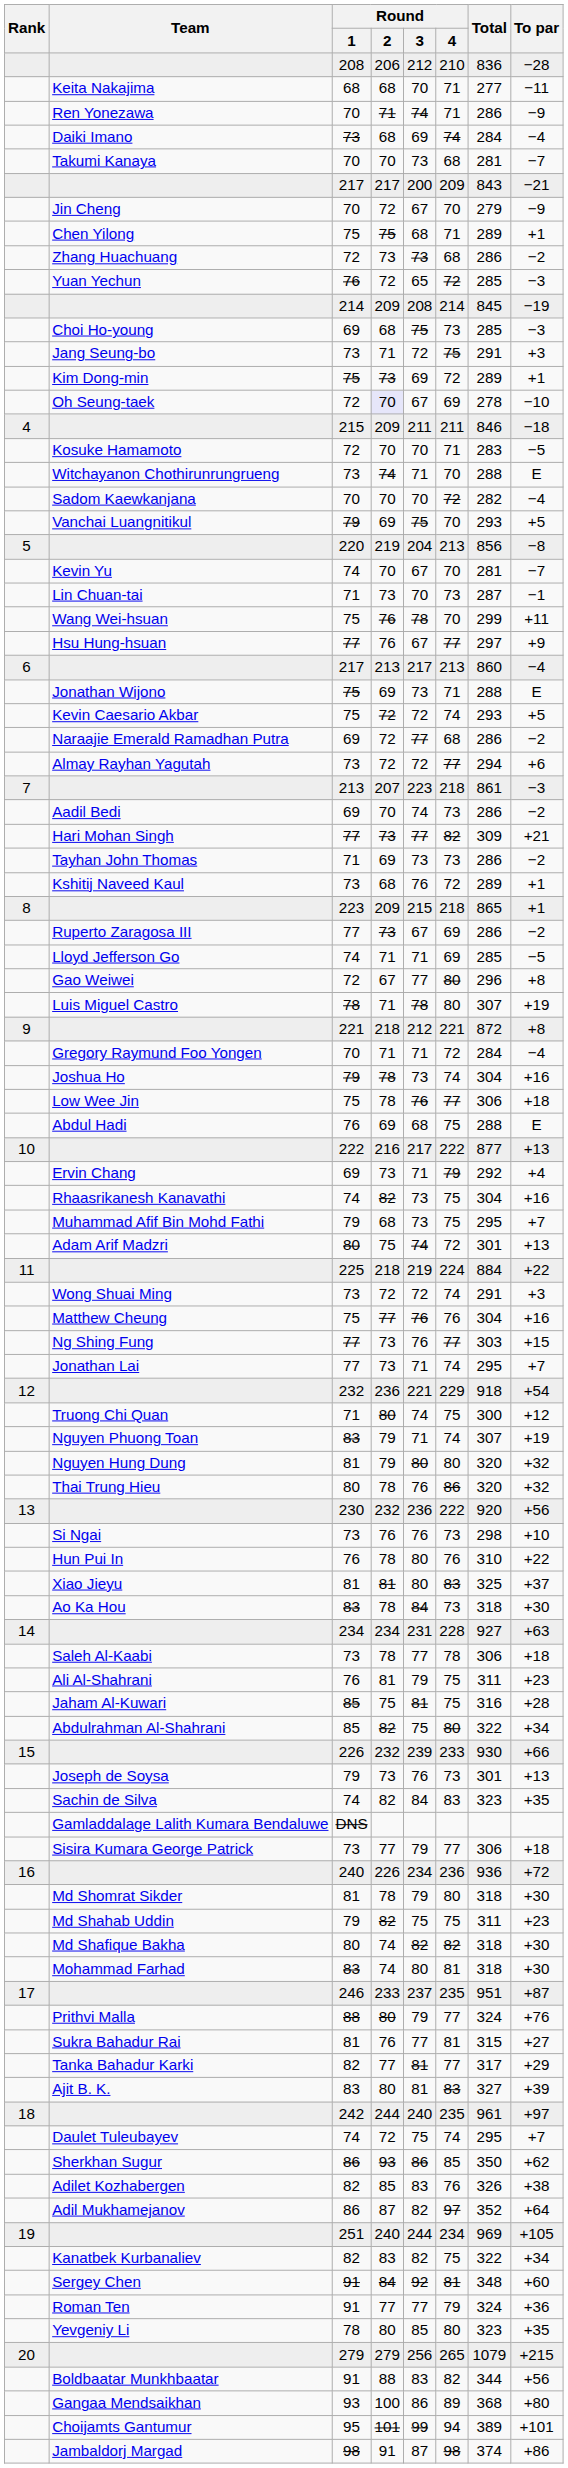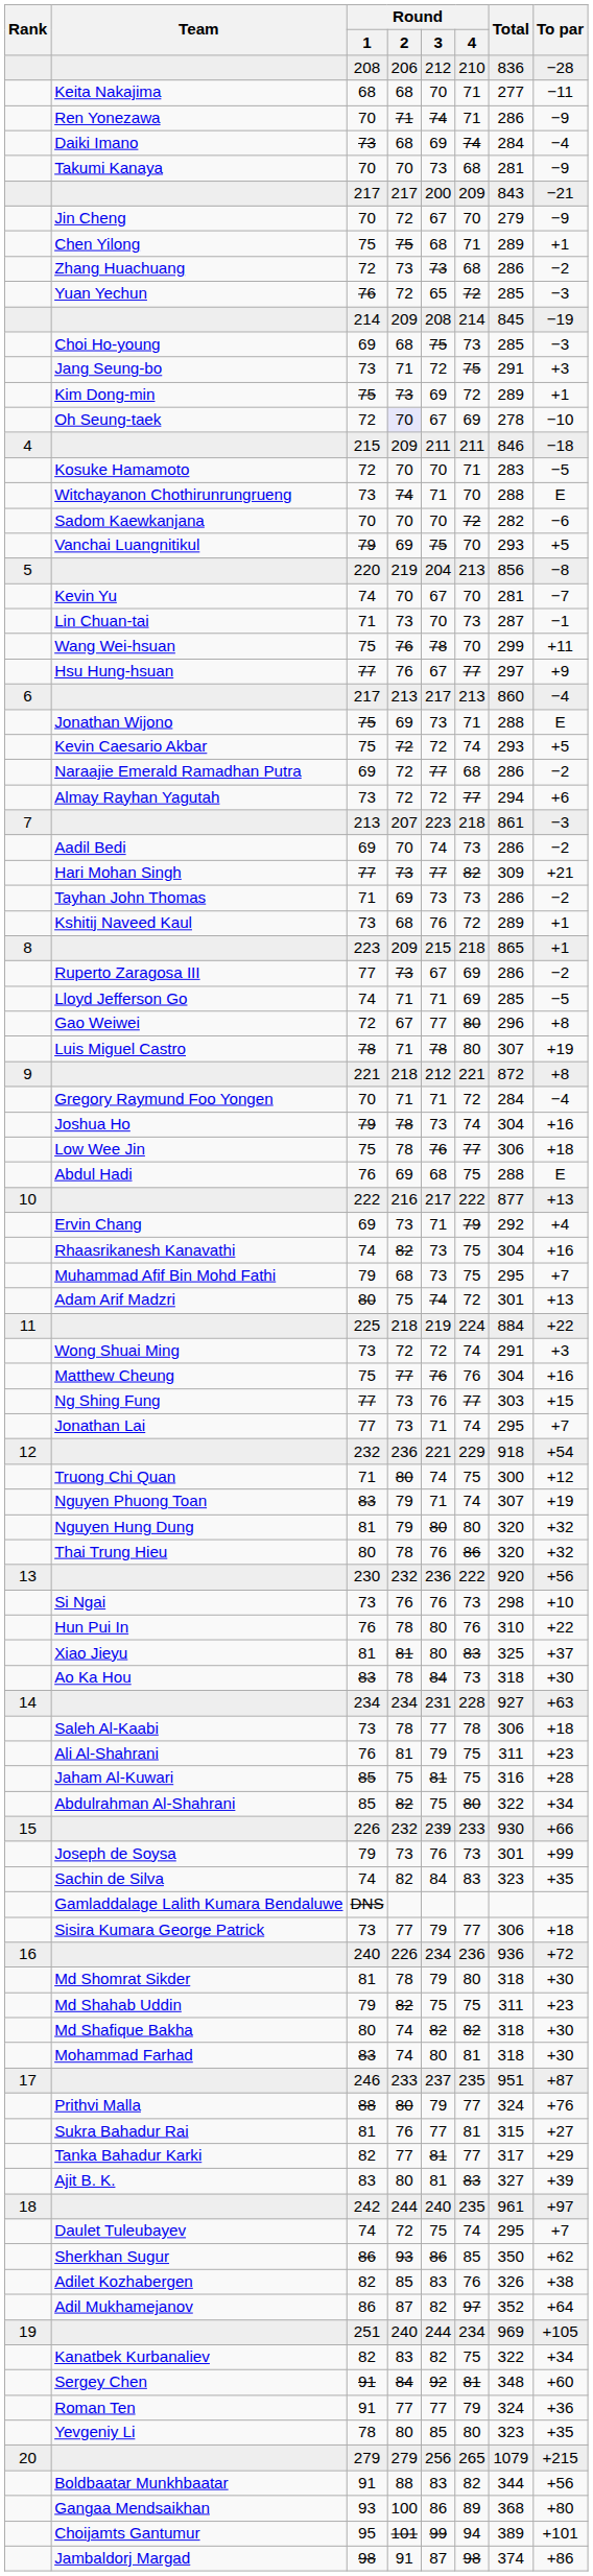 <table class=wikitable style="text-align:center">
 <tr>
 <th rowspan="2">Rank</th>
 <th rowspan="2">Team</th>
 <th colspan="4">Round</th>
 <th rowspan="2">Total</th>
 <th rowspan="2">To par</th>
 </tr>
 <tr>
 <th>1</th>
 <th>2</th>
 <th>3</th>
 <th>4</th>
 </tr>
 <tr style="background:#eeeeee;">
 <td></td>
 <td align=left></td>
 <td>208</td>
 <td>206</td>
 <td>212</td>
 <td>210</td>
 <td>836</td>
 <td>−28</td>
 </tr>
 <tr>
 <td></td>
 <td align=left><a href='#'>Keita Nakajima</a></td>
 <td>68</td>
 <td>68</td>
 <td>70</td>
 <td>71</td>
 <td>277</td>
 <td>−11</td>
 </tr>
 <tr>
 <td></td>
 <td align=left><a href='#'>Ren Yonezawa</a></td>
 <td>70</td>
 <td><s>71</s></td>
 <td><s>74</s></td>
 <td>71</td>
 <td>286</td>
 <td>−9</td>
 </tr>
 <tr>
 <td></td>
 <td align=left><a href='#'>Daiki Imano</a></td>
 <td><s>73</s></td>
 <td>68</td>
 <td>69</td>
 <td><s>74</s></td>
 <td>284</td>
 <td>−4</td>
 </tr>
 <tr>
 <td></td>
 <td align=left><a href='#'>Takumi Kanaya</a></td>
 <td>70</td>
 <td>70</td>
 <td>73</td>
 <td>68</td>
 <td>281</td>
-<td>−7</td>
+<td>−9</td>
 </tr>
 <tr style="background:#eeeeee;">
 <td></td>
 <td align=left></td>
 <td>217</td>
 <td>217</td>
 <td>200</td>
 <td>209</td>
 <td>843</td>
 <td>−21</td>
 </tr>
 <tr>
 <td></td>
 <td align=left><a href='#'>Jin Cheng</a></td>
 <td>70</td>
 <td>72</td>
 <td>67</td>
 <td>70</td>
 <td>279</td>
 <td>−9</td>
 </tr>
 <tr>
 <td></td>
 <td align=left><a href='#'>Chen Yilong</a></td>
 <td>75</td>
 <td><s>75</s></td>
 <td>68</td>
 <td>71</td>
 <td>289</td>
 <td>+1</td>
 </tr>
 <tr>
 <td></td>
 <td align=left><a href='#'>Zhang Huachuang</a></td>
 <td>72</td>
 <td>73</td>
 <td><s>73</s></td>
 <td>68</td>
 <td>286</td>
 <td>−2</td>
 </tr>
 <tr>
 <td></td>
 <td align=left><a href='#'>Yuan Yechun</a></td>
 <td><s>76</s></td>
 <td>72</td>
 <td>65</td>
 <td><s>72</s></td>
 <td>285</td>
 <td>−3</td>
 </tr>
 <tr style="background:#eeeeee;">
 <td></td>
 <td align=left></td>
 <td>214</td>
 <td>209</td>
 <td>208</td>
 <td>214</td>
 <td>845</td>
 <td>−19</td>
 </tr>
 <tr>
 <td></td>
 <td align=left><a href='#'>Choi Ho-young</a></td>
 <td>69</td>
 <td>68</td>
 <td><s>75</s></td>
 <td>73</td>
 <td>285</td>
 <td>−3</td>
 </tr>
 <tr>
 <td></td>
 <td align=left><a href='#'>Jang Seung-bo</a></td>
 <td>73</td>
 <td>71</td>
 <td>72</td>
 <td><s>75</s></td>
 <td>291</td>
 <td>+3</td>
 </tr>
 <tr>
 <td></td>
 <td align=left><a href='#'>Kim Dong-min</a></td>
 <td><s>75</s></td>
 <td><s>73</s></td>
 <td>69</td>
 <td>72</td>
 <td>289</td>
 <td>+1</td>
 </tr>
 <tr>
 <td></td>
 <td align=left><a href='#'>Oh Seung-taek</a></td>
 <td>72</td>
 <td style="background: lavender;">70</td>
 <td>67</td>
 <td>69</td>
 <td>278</td>
 <td>−10</td>
 </tr>
 <tr style="background:#eeeeee;">
 <td>4</td>
 <td align=left></td>
 <td>215</td>
 <td>209</td>
 <td>211</td>
 <td>211</td>
 <td>846</td>
 <td>−18</td>
 </tr>
 <tr>
 <td></td>
 <td align=left><a href='#'>Kosuke Hamamoto</a></td>
 <td>72</td>
 <td>70</td>
 <td>70</td>
 <td>71</td>
 <td>283</td>
 <td>−5</td>
 </tr>
 <tr>
 <td></td>
 <td align=left><a href='#'>Witchayanon Chothirunrungrueng</a></td>
 <td>73</td>
 <td><s>74</s></td>
 <td>71</td>
 <td>70</td>
 <td>288</td>
 <td>E</td>
 </tr>
 <tr>
 <td></td>
 <td align=left><a href='#'>Sadom Kaewkanjana</a></td>
 <td>70</td>
 <td>70</td>
 <td>70</td>
 <td><s>72</s></td>
 <td>282</td>
-<td>−4</td>
+<td>−6</td>
 </tr>
 <tr>
 <td></td>
 <td align=left><a href='#'>Vanchai Luangnitikul</a></td>
 <td><s>79</s></td>
 <td>69</td>
 <td><s>75</s></td>
 <td>70</td>
 <td>293</td>
 <td>+5</td>
 </tr>
 <tr style="background:#eeeeee;">
 <td>5</td>
 <td align=left></td>
 <td>220</td>
 <td>219</td>
 <td>204</td>
 <td>213</td>
 <td>856</td>
 <td>−8</td>
 </tr>
 <tr>
 <td></td>
 <td align=left><a href='#'>Kevin Yu</a></td>
 <td>74</td>
 <td>70</td>
 <td>67</td>
 <td>70</td>
 <td>281</td>
 <td>−7</td>
 </tr>
 <tr>
 <td></td>
 <td align=left><a href='#'>Lin Chuan-tai</a></td>
 <td>71</td>
 <td>73</td>
 <td>70</td>
 <td>73</td>
 <td>287</td>
 <td>−1</td>
 </tr>
 <tr>
 <td></td>
 <td align=left><a href='#'>Wang Wei-hsuan</a></td>
 <td>75</td>
 <td><s>76</s></td>
 <td><s>78</s></td>
 <td>70</td>
 <td>299</td>
 <td>+11</td>
 </tr>
 <tr>
 <td></td>
 <td align=left><a href='#'>Hsu Hung-hsuan</a></td>
 <td><s>77</s></td>
 <td>76</td>
 <td>67</td>
 <td><s>77</s></td>
 <td>297</td>
 <td>+9</td>
 </tr>
 <tr style="background:#eeeeee;">
 <td>6</td>
 <td align=left></td>
 <td>217</td>
 <td>213</td>
 <td>217</td>
 <td>213</td>
 <td>860</td>
 <td>−4</td>
 </tr>
 <tr>
 <td></td>
 <td align=left><a href='#'>Jonathan Wijono</a></td>
 <td><s>75</s></td>
 <td>69</td>
 <td>73</td>
 <td>71</td>
 <td>288</td>
 <td>E</td>
 </tr>
 <tr>
 <td></td>
 <td align=left><a href='#'>Kevin Caesario Akbar</a></td>
 <td>75</td>
 <td><s>72</s></td>
 <td>72</td>
 <td>74</td>
 <td>293</td>
 <td>+5</td>
 </tr>
 <tr>
 <td></td>
 <td align=left><a href='#'>Naraajie Emerald Ramadhan Putra</a></td>
 <td>69</td>
 <td>72</td>
 <td><s>77</s></td>
 <td>68</td>
 <td>286</td>
 <td>−2</td>
 </tr>
 <tr>
 <td></td>
 <td align=left><a href='#'>Almay Rayhan Yagutah</a></td>
 <td>73</td>
 <td>72</td>
 <td>72</td>
 <td><s>77</s></td>
 <td>294</td>
 <td>+6</td>
 </tr>
 <tr style="background:#eeeeee;">
 <td>7</td>
 <td align=left></td>
 <td>213</td>
 <td>207</td>
 <td>223</td>
 <td>218</td>
 <td>861</td>
 <td>−3</td>
 </tr>
 <tr>
 <td></td>
 <td align=left><a href='#'>Aadil Bedi</a></td>
 <td>69</td>
 <td>70</td>
 <td>74</td>
 <td>73</td>
 <td>286</td>
 <td>−2</td>
 </tr>
 <tr>
 <td></td>
 <td align=left><a href='#'>Hari Mohan Singh</a></td>
 <td><s>77</s></td>
 <td><s>73</s></td>
 <td><s>77</s></td>
 <td><s>82</s></td>
 <td>309</td>
 <td>+21</td>
 </tr>
 <tr>
 <td></td>
 <td align=left><a href='#'>Tayhan John Thomas</a></td>
 <td>71</td>
 <td>69</td>
 <td>73</td>
 <td>73</td>
 <td>286</td>
 <td>−2</td>
 </tr>
 <tr>
 <td></td>
 <td align=left><a href='#'>Kshitij Naveed Kaul</a></td>
 <td>73</td>
 <td>68</td>
 <td>76</td>
 <td>72</td>
 <td>289</td>
 <td>+1</td>
 </tr>
 <tr style="background:#eeeeee;">
 <td>8</td>
 <td align=left></td>
 <td>223</td>
 <td>209</td>
 <td>215</td>
 <td>218</td>
 <td>865</td>
 <td>+1</td>
 </tr>
 <tr>
 <td></td>
 <td align=left><a href='#'>Ruperto Zaragosa III</a></td>
 <td>77</td>
 <td><s>73</s></td>
 <td>67</td>
 <td>69</td>
 <td>286</td>
 <td>−2</td>
 </tr>
 <tr>
 <td></td>
 <td align=left><a href='#'>Lloyd Jefferson Go</a></td>
 <td>74</td>
 <td>71</td>
 <td>71</td>
 <td>69</td>
 <td>285</td>
 <td>−5</td>
 </tr>
 <tr>
 <td></td>
 <td align=left><a href='#'>Gao Weiwei</a></td>
 <td>72</td>
 <td>67</td>
 <td>77</td>
 <td><s>80</s></td>
 <td>296</td>
 <td>+8</td>
 </tr>
 <tr>
 <td></td>
 <td align=left><a href='#'>Luis Miguel Castro</a></td>
 <td><s>78</s></td>
 <td>71</td>
 <td><s>78</s></td>
 <td>80</td>
 <td>307</td>
 <td>+19</td>
 </tr>
 <tr style="background:#eeeeee;">
 <td>9</td>
 <td align=left></td>
 <td>221</td>
 <td>218</td>
 <td>212</td>
 <td>221</td>
 <td>872</td>
 <td>+8</td>
 </tr>
 <tr>
 <td></td>
 <td align=left><a href='#'>Gregory Raymund Foo Yongen</a></td>
 <td>70</td>
 <td>71</td>
 <td>71</td>
 <td>72</td>
 <td>284</td>
 <td>−4</td>
 </tr>
 <tr>
 <td></td>
 <td align=left><a href='#'>Joshua Ho</a></td>
 <td><s>79</s></td>
 <td><s>78</s></td>
 <td>73</td>
 <td>74</td>
 <td>304</td>
 <td>+16</td>
 </tr>
 <tr>
 <td></td>
 <td align=left><a href='#'>Low Wee Jin</a></td>
 <td>75</td>
 <td>78</td>
 <td><s>76</s></td>
 <td><s>77</s></td>
 <td>306</td>
 <td>+18</td>
 </tr>
 <tr>
 <td></td>
 <td align=left><a href='#'>Abdul Hadi</a></td>
 <td>76</td>
 <td>69</td>
 <td>68</td>
 <td>75</td>
 <td>288</td>
 <td>E</td>
 </tr>
 <tr style="background:#eeeeee;">
 <td>10</td>
 <td align=left></td>
 <td>222</td>
 <td>216</td>
 <td>217</td>
 <td>222</td>
 <td>877</td>
 <td>+13</td>
 </tr>
 <tr>
 <td></td>
 <td align=left><a href='#'>Ervin Chang</a></td>
 <td>69</td>
 <td>73</td>
 <td>71</td>
 <td><s>79</s></td>
 <td>292</td>
 <td>+4</td>
 </tr>
 <tr>
 <td></td>
 <td align=left><a href='#'>Rhaasrikanesh Kanavathi</a></td>
 <td>74</td>
 <td><s>82</s></td>
 <td>73</td>
 <td>75</td>
 <td>304</td>
 <td>+16</td>
 </tr>
 <tr>
 <td></td>
 <td align=left><a href='#'>Muhammad Afif Bin Mohd Fathi</a></td>
 <td>79</td>
 <td>68</td>
 <td>73</td>
 <td>75</td>
 <td>295</td>
 <td>+7</td>
 </tr>
 <tr>
 <td></td>
 <td align=left><a href='#'>Adam Arif Madzri</a></td>
 <td><s>80</s></td>
 <td>75</td>
 <td><s>74</s></td>
 <td>72</td>
 <td>301</td>
 <td>+13</td>
 </tr>
 <tr style="background:#eeeeee;">
 <td>11</td>
 <td align=left></td>
 <td>225</td>
 <td>218</td>
 <td>219</td>
 <td>224</td>
 <td>884</td>
 <td>+22</td>
 </tr>
 <tr>
 <td></td>
 <td align=left><a href='#'>Wong Shuai Ming</a></td>
 <td>73</td>
 <td>72</td>
 <td>72</td>
 <td>74</td>
 <td>291</td>
 <td>+3</td>
 </tr>
 <tr>
 <td></td>
 <td align=left><a href='#'>Matthew Cheung</a></td>
 <td>75</td>
 <td><s>77</s></td>
 <td><s>76</s></td>
 <td>76</td>
 <td>304</td>
 <td>+16</td>
 </tr>
 <tr>
 <td></td>
 <td align=left><a href='#'>Ng Shing Fung</a></td>
 <td><s>77</s></td>
 <td>73</td>
 <td>76</td>
 <td><s>77</s></td>
 <td>303</td>
 <td>+15</td>
 </tr>
 <tr>
 <td></td>
 <td align=left><a href='#'>Jonathan Lai</a></td>
 <td>77</td>
 <td>73</td>
 <td>71</td>
 <td>74</td>
 <td>295</td>
 <td>+7</td>
 </tr>
 <tr style="background:#eeeeee;">
 <td>12</td>
 <td align=left></td>
 <td>232</td>
 <td>236</td>
 <td>221</td>
 <td>229</td>
 <td>918</td>
 <td>+54</td>
 </tr>
 <tr>
 <td></td>
 <td align=left><a href='#'>Truong Chi Quan</a></td>
 <td>71</td>
 <td><s>80</s></td>
 <td>74</td>
 <td>75</td>
 <td>300</td>
 <td>+12</td>
 </tr>
 <tr>
 <td></td>
 <td align=left><a href='#'>Nguyen Phuong Toan</a></td>
 <td><s>83</s></td>
 <td>79</td>
 <td>71</td>
 <td>74</td>
 <td>307</td>
 <td>+19</td>
 </tr>
 <tr>
 <td></td>
 <td align=left><a href='#'>Nguyen Hung Dung</a></td>
 <td>81</td>
 <td>79</td>
 <td><s>80</s></td>
 <td>80</td>
 <td>320</td>
 <td>+32</td>
 </tr>
 <tr>
 <td></td>
 <td align=left><a href='#'>Thai Trung Hieu</a></td>
 <td>80</td>
 <td>78</td>
 <td>76</td>
 <td><s>86</s></td>
 <td>320</td>
 <td>+32</td>
 </tr>
 <tr style="background:#eeeeee;">
 <td>13</td>
 <td align=left></td>
 <td>230</td>
 <td>232</td>
 <td>236</td>
 <td>222</td>
 <td>920</td>
 <td>+56</td>
 </tr>
 <tr>
 <td></td>
 <td align=left><a href='#'>Si Ngai</a></td>
 <td>73</td>
 <td>76</td>
 <td>76</td>
 <td>73</td>
 <td>298</td>
 <td>+10</td>
 </tr>
 <tr>
 <td></td>
 <td align=left><a href='#'>Hun Pui In</a></td>
 <td>76</td>
 <td>78</td>
 <td>80</td>
 <td>76</td>
 <td>310</td>
 <td>+22</td>
 </tr>
 <tr>
 <td></td>
 <td align=left><a href='#'>Xiao Jieyu</a></td>
 <td>81</td>
 <td><s>81</s></td>
 <td>80</td>
 <td><s>83</s></td>
 <td>325</td>
 <td>+37</td>
 </tr>
 <tr>
 <td></td>
 <td align=left><a href='#'>Ao Ka Hou</a></td>
 <td><s>83</s></td>
 <td>78</td>
 <td><s>84</s></td>
 <td>73</td>
 <td>318</td>
 <td>+30</td>
 </tr>
 <tr style="background:#eeeeee;">
 <td>14</td>
 <td align=left></td>
 <td>234</td>
 <td>234</td>
 <td>231</td>
 <td>228</td>
 <td>927</td>
 <td>+63</td>
 </tr>
 <tr>
 <td></td>
 <td align=left><a href='#'>Saleh Al-Kaabi</a></td>
 <td>73</td>
 <td>78</td>
 <td>77</td>
 <td>78</td>
 <td>306</td>
 <td>+18</td>
 </tr>
 <tr>
 <td></td>
 <td align=left><a href='#'>Ali Al-Shahrani</a></td>
 <td>76</td>
 <td>81</td>
 <td>79</td>
 <td>75</td>
 <td>311</td>
 <td>+23</td>
 </tr>
 <tr>
 <td></td>
 <td align=left><a href='#'>Jaham Al-Kuwari</a></td>
 <td><s>85</s></td>
 <td>75</td>
 <td><s>81</s></td>
 <td>75</td>
 <td>316</td>
 <td>+28</td>
 </tr>
 <tr>
 <td></td>
 <td align=left><a href='#'>Abdulrahman Al-Shahrani</a></td>
 <td>85</td>
 <td><s>82</s></td>
 <td>75</td>
 <td><s>80</s></td>
 <td>322</td>
 <td>+34</td>
 </tr>
 <tr style="background:#eeeeee;">
 <td>15</td>
 <td align=left></td>
 <td>226</td>
 <td>232</td>
 <td>239</td>
 <td>233</td>
 <td>930</td>
 <td>+66</td>
 </tr>
 <tr>
 <td></td>
 <td align=left><a href='#'>Joseph de Soysa</a></td>
 <td>79</td>
 <td>73</td>
 <td>76</td>
 <td>73</td>
 <td>301</td>
-<td>+13</td>
+<td>+99</td>
 </tr>
 <tr>
 <td></td>
 <td align=left><a href='#'>Sachin de Silva</a></td>
 <td>74</td>
 <td>82</td>
 <td>84</td>
 <td>83</td>
 <td>323</td>
 <td>+35</td>
 </tr>
 <tr>
 <td></td>
 <td align=left><a href='#'>Gamladdalage Lalith Kumara Bendaluwe</a></td>
 <td><s>DNS</s></td>
 <td></td>
 <td></td>
 <td></td>
 <td></td>
 <td></td>
 </tr>
 <tr>
 <td></td>
 <td align=left><a href='#'>Sisira Kumara George Patrick</a></td>
 <td>73</td>
 <td>77</td>
 <td>79</td>
 <td>77</td>
 <td>306</td>
 <td>+18</td>
 </tr>
 <tr style="background:#eeeeee;">
 <td>16</td>
 <td align=left></td>
 <td>240</td>
 <td>226</td>
 <td>234</td>
 <td>236</td>
 <td>936</td>
 <td>+72</td>
 </tr>
 <tr>
 <td></td>
 <td align=left><a href='#'>Md Shomrat Sikder</a></td>
 <td>81</td>
 <td>78</td>
 <td>79</td>
 <td>80</td>
 <td>318</td>
 <td>+30</td>
 </tr>
 <tr>
 <td></td>
 <td align=left><a href='#'>Md Shahab Uddin</a></td>
 <td>79</td>
 <td><s>82</s></td>
 <td>75</td>
 <td>75</td>
 <td>311</td>
 <td>+23</td>
 </tr>
 <tr>
 <td></td>
 <td align=left><a href='#'>Md Shafique Bakha</a></td>
 <td>80</td>
 <td>74</td>
 <td><s>82</s></td>
 <td><s>82</s></td>
 <td>318</td>
 <td>+30</td>
 </tr>
 <tr>
 <td></td>
 <td align=left><a href='#'>Mohammad Farhad</a></td>
 <td><s>83</s></td>
 <td>74</td>
 <td>80</td>
 <td>81</td>
 <td>318</td>
 <td>+30</td>
 </tr>
 <tr style="background:#eeeeee;">
 <td>17</td>
 <td align=left></td>
 <td>246</td>
 <td>233</td>
 <td>237</td>
 <td>235</td>
 <td>951</td>
 <td>+87</td>
 </tr>
 <tr>
 <td></td>
 <td align=left><a href='#'>Prithvi Malla</a></td>
 <td><s>88</s></td>
 <td><s>80</s></td>
 <td>79</td>
 <td>77</td>
 <td>324</td>
 <td>+76</td>
 </tr>
 <tr>
 <td></td>
 <td align=left><a href='#'>Sukra Bahadur Rai</a></td>
 <td>81</td>
 <td>76</td>
 <td>77</td>
 <td>81</td>
 <td>315</td>
 <td>+27</td>
 </tr>
 <tr>
 <td></td>
 <td align=left><a href='#'>Tanka Bahadur Karki</a></td>
 <td>82</td>
 <td>77</td>
 <td><s>81</s></td>
 <td>77</td>
 <td>317</td>
 <td>+29</td>
 </tr>
 <tr>
 <td></td>
 <td align=left><a href='#'>Ajit B. K.</a></td>
 <td>83</td>
 <td>80</td>
 <td>81</td>
 <td><s>83</s></td>
 <td>327</td>
 <td>+39</td>
 </tr>
 <tr style="background:#eeeeee;">
 <td>18</td>
 <td align=left></td>
 <td>242</td>
 <td>244</td>
 <td>240</td>
 <td>235</td>
 <td>961</td>
 <td>+97</td>
 </tr>
 <tr>
 <td></td>
 <td align=left><a href='#'>Daulet Tuleubayev</a></td>
 <td>74</td>
 <td>72</td>
 <td>75</td>
 <td>74</td>
 <td>295</td>
 <td>+7</td>
 </tr>
 <tr>
 <td></td>
 <td align=left><a href='#'>Sherkhan Sugur</a></td>
 <td><s>86</s></td>
 <td><s>93</s></td>
 <td><s>86</s></td>
 <td>85</td>
 <td>350</td>
 <td>+62</td>
 </tr>
 <tr>
 <td></td>
 <td align=left><a href='#'>Adilet Kozhabergen</a></td>
 <td>82</td>
 <td>85</td>
 <td>83</td>
 <td>76</td>
 <td>326</td>
 <td>+38</td>
 </tr>
 <tr>
 <td></td>
 <td align=left><a href='#'>Adil Mukhamejanov</a></td>
 <td>86</td>
 <td>87</td>
 <td>82</td>
 <td><s>97</s></td>
 <td>352</td>
 <td>+64</td>
 </tr>
 <tr style="background:#eeeeee;">
 <td>19</td>
 <td align=left></td>
 <td>251</td>
 <td>240</td>
 <td>244</td>
 <td>234</td>
 <td>969</td>
 <td>+105</td>
 </tr>
 <tr>
 <td></td>
 <td align=left><a href='#'>Kanatbek Kurbanaliev</a></td>
 <td>82</td>
 <td>83</td>
 <td>82</td>
 <td>75</td>
 <td>322</td>
 <td>+34</td>
 </tr>
 <tr>
 <td></td>
 <td align=left><a href='#'>Sergey Chen</a></td>
 <td><s>91</s></td>
 <td><s>84</s></td>
 <td><s>92</s></td>
 <td><s>81</s></td>
 <td>348</td>
 <td>+60</td>
 </tr>
 <tr>
 <td></td>
 <td align=left><a href='#'>Roman Ten</a></td>
 <td>91</td>
 <td>77</td>
 <td>77</td>
 <td>79</td>
 <td>324</td>
 <td>+36</td>
 </tr>
 <tr>
 <td></td>
 <td align=left><a href='#'>Yevgeniy Li</a></td>
 <td>78</td>
 <td>80</td>
 <td>85</td>
 <td>80</td>
 <td>323</td>
 <td>+35</td>
 </tr>
 <tr style="background:#eeeeee;">
 <td>20</td>
 <td align=left></td>
 <td>279</td>
 <td>279</td>
 <td>256</td>
 <td>265</td>
 <td>1079</td>
 <td>+215</td>
 </tr>
 <tr>
 <td></td>
 <td align=left><a href='#'>Boldbaatar Munkhbaatar</a></td>
 <td>91</td>
 <td>88</td>
 <td>83</td>
 <td>82</td>
 <td>344</td>
 <td>+56</td>
 </tr>
 <tr>
 <td></td>
 <td align=left><a href='#'>Gangaa Mendsaikhan</a></td>
 <td>93</td>
 <td>100</td>
 <td>86</td>
 <td>89</td>
 <td>368</td>
 <td>+80</td>
 </tr>
 <tr>
 <td></td>
 <td align=left><a href='#'>Choijamts Gantumur</a></td>
 <td>95</td>
 <td><s>101</s></td>
 <td><s>99</s></td>
 <td>94</td>
 <td>389</td>
 <td>+101</td>
 </tr>
 <tr>
 <td></td>
 <td align=left><a href='#'>Jambaldorj Margad</a></td>
 <td><s>98</s></td>
 <td>91</td>
 <td>87</td>
 <td><s>98</s></td>
 <td>374</td>
 <td>+86</td>
 </tr>
 </table>
